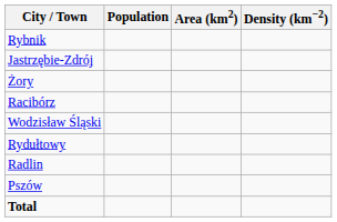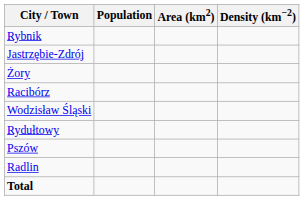 <table class="wikitable sortable">
 <tr align=center>
 <th>City / Town</th>
 <th>Population</th>
 <th>Area (km<sup>2</sup>)</th>
 <th>Density (km<sup>−2</sup>)</th>
 </tr>
 <tr>
 <td><a href='#'>Rybnik</a></td>
 <td></td>
 <td></td>
 <td></td>
 </tr>
 <tr>
 <td><a href='#'>Jastrzębie-Zdrój</a></td>
 <td></td>
 <td></td>
 <td></td>
 </tr>
 <tr>
 <td><a href='#'>Żory</a></td>
 <td></td>
 <td></td>
 <td></td>
 </tr>
 <tr>
 <td><a href='#'>Racibórz</a></td>
 <td></td>
 <td></td>
 <td></td>
 </tr>
 <tr>
 <td><a href='#'>Wodzisław Śląski</a></td>
 <td></td>
 <td></td>
 <td></td>
 </tr>
 <tr>
 <td><a href='#'>Rydułtowy</a></td>
 <td></td>
 <td></td>
 <td></td>
 </tr>
 <tr>
-<td><a href='#'>Radlin</a></td>
+<td><a href='#'>Pszów</a></td>
 <td></td>
 <td></td>
 <td></td>
 </tr>
 <tr>
-<td><a href='#'>Pszów</a></td>
+<td><a href='#'>Radlin</a></td>
 <td></td>
 <td></td>
 <td></td>
 </tr>
 <tr>
 <td><strong>Total</strong></td>
 <td></td>
 <td></td>
 <td></td>
 </tr>
 </table>
